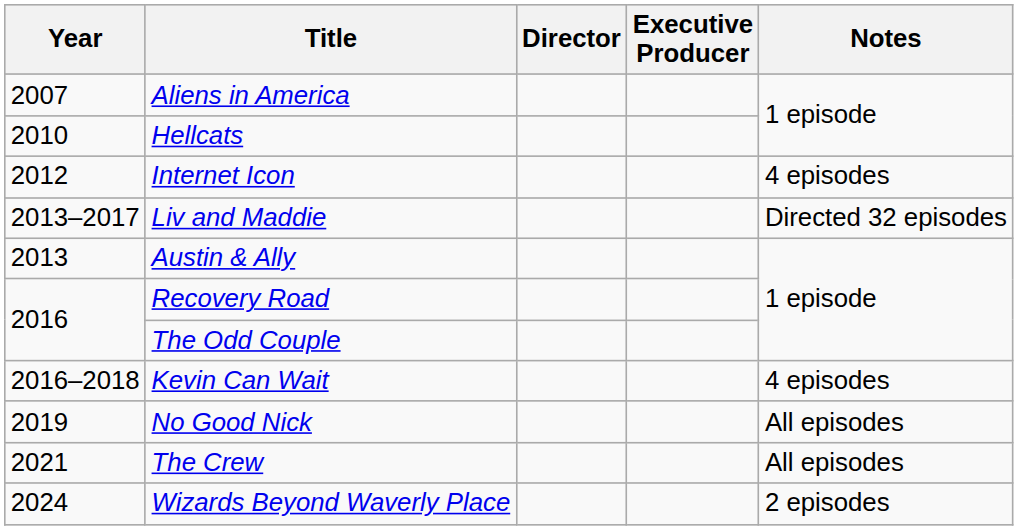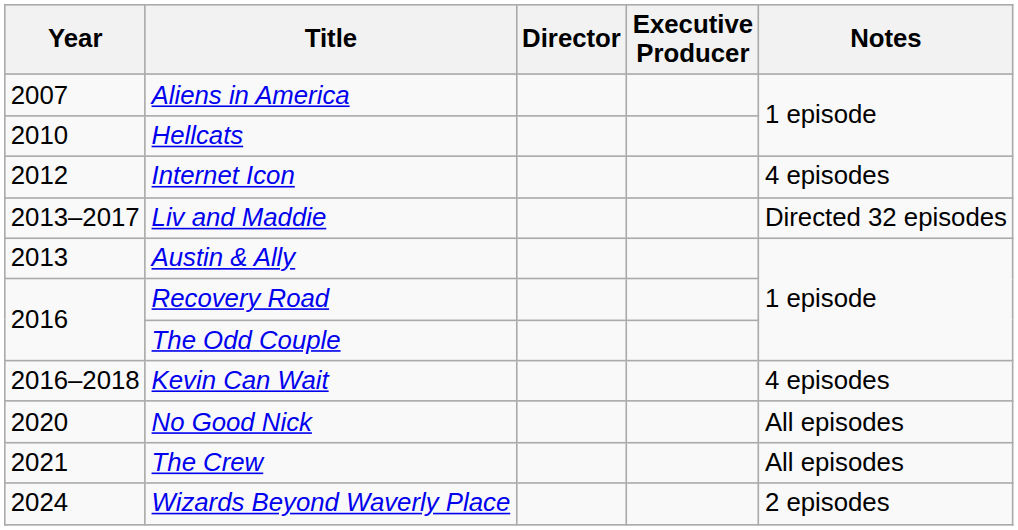 <table class="wikitable">
 <tr>
 <th>Year</th>
 <th>Title</th>
 <th>Director</th>
 <th>Executive<br>Producer</th>
 <th>Notes</th>
 </tr>
 <tr>
 <td>2007</td>
 <td><em><a href='#'>Aliens in America</a></em></td>
 <td></td>
 <td></td>
 <td rowspan="2">1 episode</td>
 </tr>
 <tr>
 <td>2010</td>
 <td><em><a href='#'>Hellcats</a></em></td>
 <td></td>
 <td></td>
 </tr>
 <tr>
 <td>2012</td>
 <td><em><a href='#'>Internet Icon</a></em></td>
 <td></td>
 <td></td>
 <td>4 episodes</td>
 </tr>
 <tr>
 <td>2013–2017</td>
 <td><em><a href='#'>Liv and Maddie</a></em></td>
 <td></td>
 <td></td>
 <td>Directed 32 episodes</td>
 </tr>
 <tr>
 <td>2013</td>
 <td><em><a href='#'>Austin & Ally</a></em></td>
 <td></td>
 <td></td>
 <td rowspan="3">1 episode</td>
 </tr>
 <tr>
 <td rowspan="2">2016</td>
 <td><em><a href='#'>Recovery Road</a></em></td>
 <td></td>
 <td></td>
 </tr>
 <tr>
 <td><em><a href='#'>The Odd Couple</a></em></td>
 <td></td>
 <td></td>
 </tr>
 <tr>
 <td>2016–2018</td>
 <td><em><a href='#'>Kevin Can Wait</a></em></td>
 <td></td>
 <td></td>
 <td>4 episodes</td>
 </tr>
 <tr>
-<td>2019</td>
+<td>2020</td>
 <td><em><a href='#'>No Good Nick</a></em></td>
 <td></td>
 <td></td>
 <td>All episodes</td>
 </tr>
 <tr>
 <td>2021</td>
 <td><em><a href='#'>The Crew</a></em></td>
 <td></td>
 <td></td>
 <td>All episodes</td>
 </tr>
 <tr>
 <td>2024</td>
 <td><em><a href='#'>Wizards Beyond Waverly Place</a></em></td>
 <td></td>
 <td></td>
 <td>2 episodes</td>
 </tr>
 </table>
